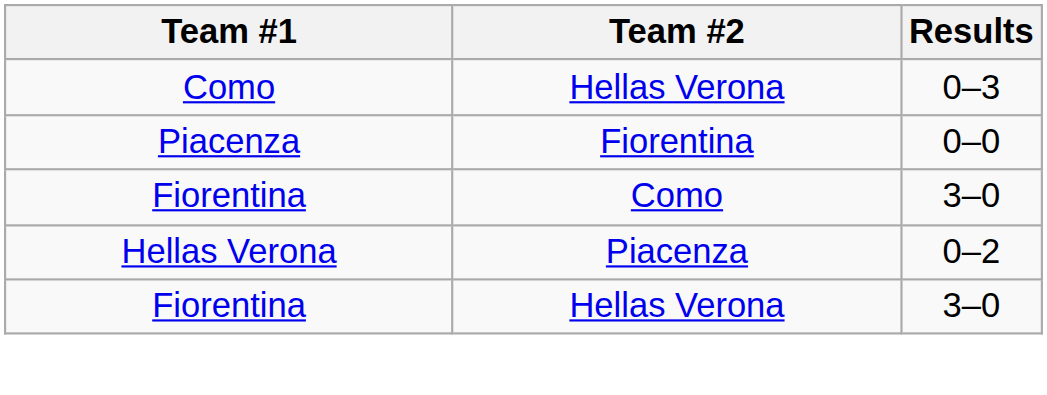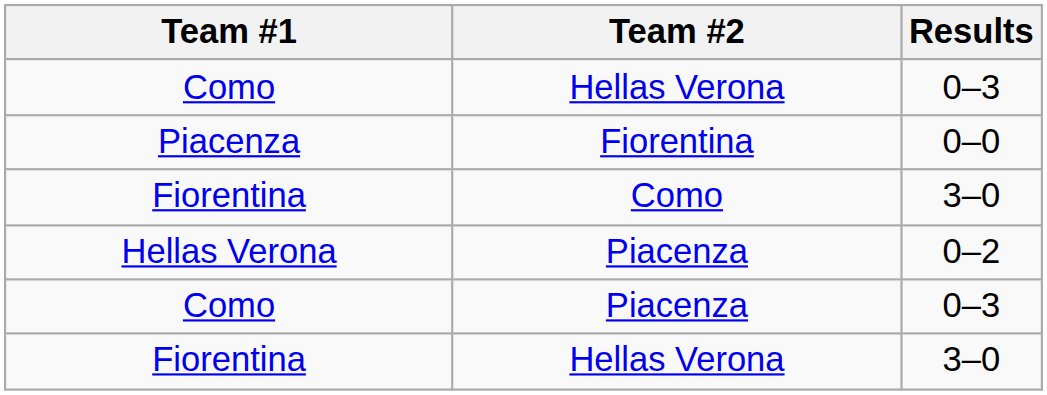 <table class="wikitable" style="text-align:center">
 <tr>
 <th width=200>Team #1</th>
 <th width=200>Team #2</th>
 <th width=50>Results</th>
 </tr>
 <tr>
 <td><a href='#'>Como</a></td>
 <td><a href='#'>Hellas Verona</a></td>
 <td>0–3</td>
 </tr>
 <tr>
 <td><a href='#'>Piacenza</a></td>
 <td><a href='#'>Fiorentina</a></td>
 <td>0–0</td>
 </tr>
 <tr>
 <td><a href='#'>Fiorentina</a></td>
 <td><a href='#'>Como</a></td>
 <td>3–0</td>
 </tr>
 <tr>
 <td><a href='#'>Hellas Verona</a></td>
 <td><a href='#'>Piacenza</a></td>
 <td>0–2</td>
 </tr>
 <tr>
+<td><a href='#'>Como</a></td>
+<td><a href='#'>Piacenza</a></td>
+<td>0–3</td>
+</tr>
+<tr>
 <td><a href='#'>Fiorentina</a></td>
 <td><a href='#'>Hellas Verona</a></td>
 <td>3–0</td>
 </tr>
 </table>
